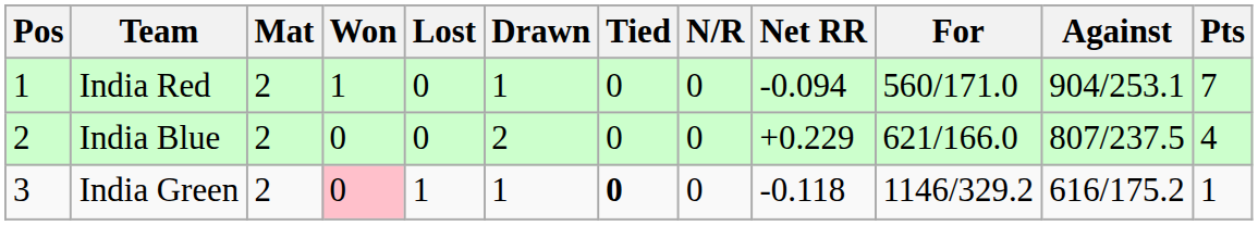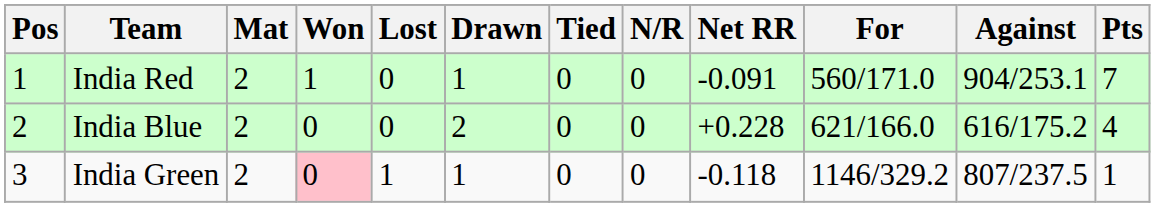 <table class="wikitable">
 <tr>
 <th>Pos</th>
 <th>Team</th>
 <th>Mat</th>
 <th>Won</th>
 <th>Lost</th>
 <th>Drawn</th>
 <th>Tied</th>
 <th>N/R</th>
 <th>Net RR</th>
 <th>For</th>
 <th>Against</th>
 <th>Pts</th>
 </tr>
 <tr style="background:#cfc;">
 <td>1</td>
 <td>India Red</td>
 <td>2</td>
 <td>1</td>
 <td>0</td>
 <td>1</td>
 <td>0</td>
 <td>0</td>
-<td>-0.094</td>
+<td>-0.091</td>
 <td>560/171.0</td>
 <td>904/253.1</td>
 <td>7</td>
 </tr>
 <tr style="background:#cfc;">
 <td>2</td>
 <td>India Blue</td>
 <td>2</td>
 <td>0</td>
 <td>0</td>
 <td>2</td>
 <td>0</td>
 <td>0</td>
-<td>+0.229</td>
+<td>+0.228</td>
 <td>621/166.0</td>
-<td>807/237.5</td>
+<td>616/175.2</td>
 <td>4</td>
 </tr>
 <tr>
 <td>3</td>
 <td>India Green</td>
 <td>2</td>
 <td style="background: pink;">0</td>
 <td>1</td>
 <td>1</td>
-<td><strong>0</strong></td>
+<td>0</td>
 <td>0</td>
 <td>-0.118</td>
 <td>1146/329.2</td>
-<td>616/175.2</td>
+<td>807/237.5</td>
 <td>1</td>
 </tr>
 </table>
